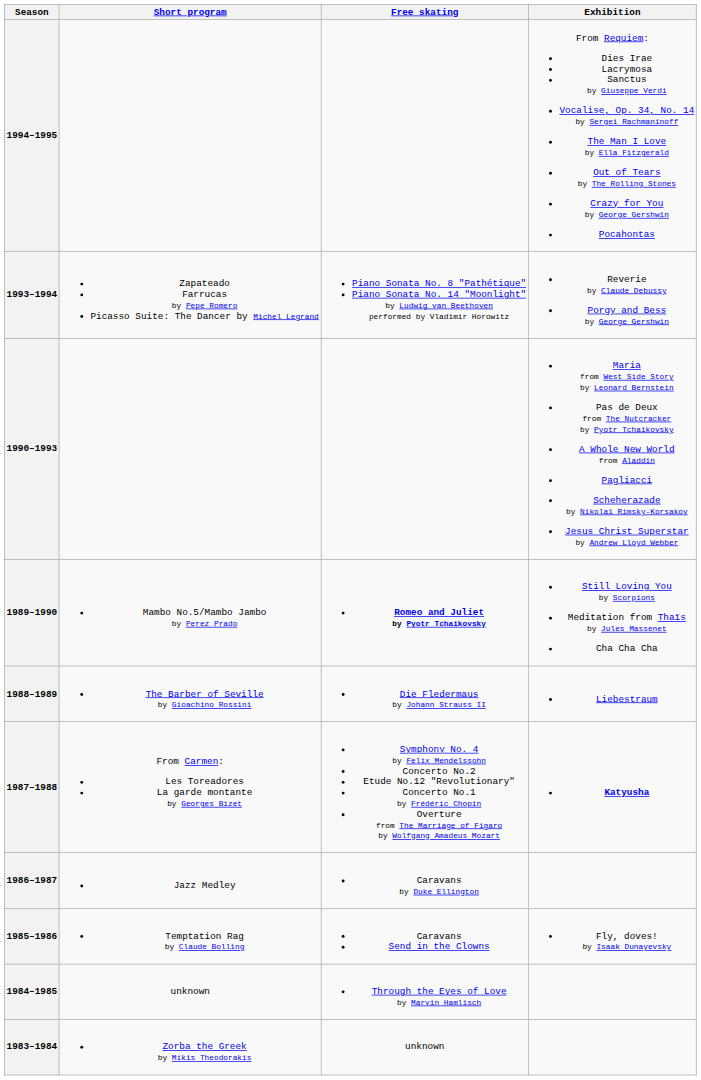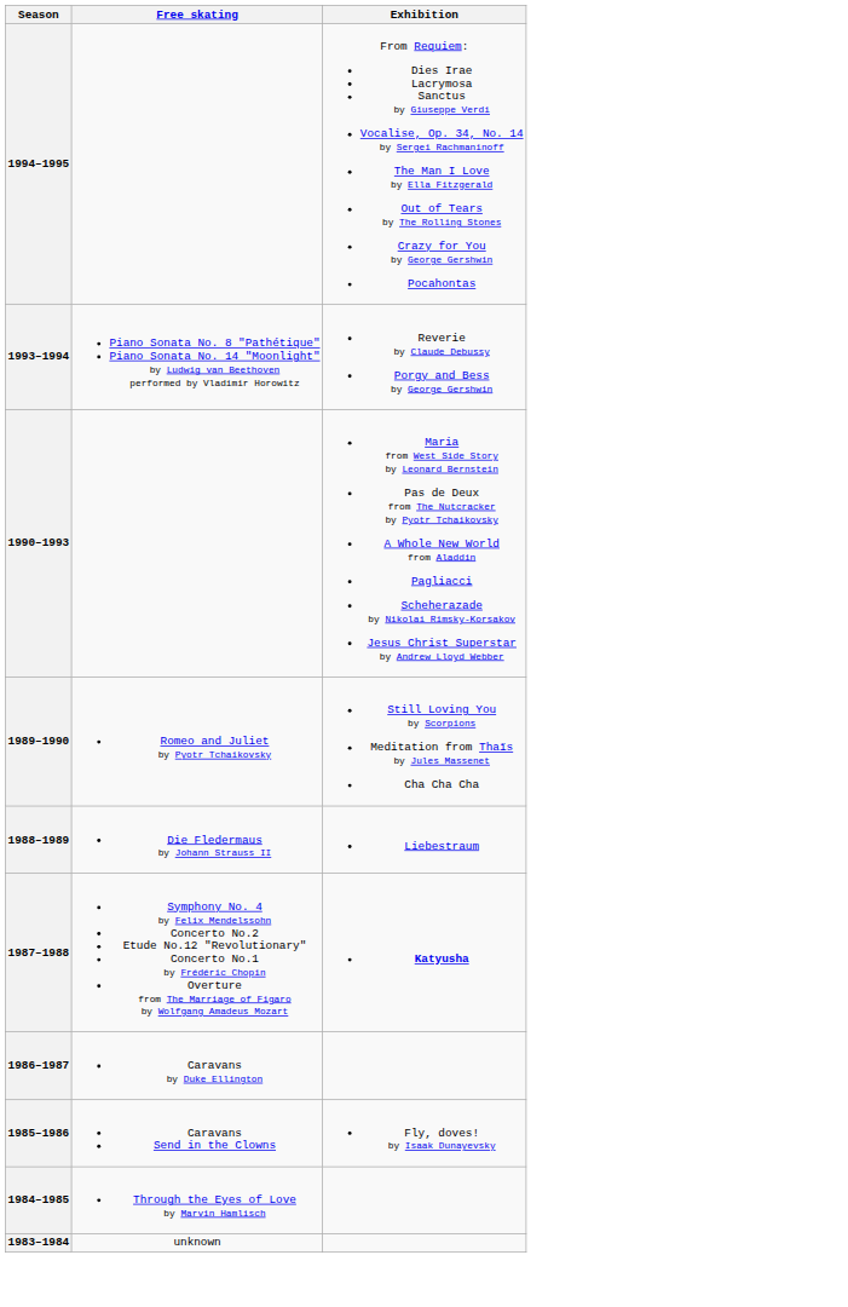 <table class="wikitable" style="text-align:center">
 <tr>
 <th>Season</th>
-<th><a href='#'>Short program</a></th>
 <th><a href='#'>Free skating</a></th>
 <th>Exhibition</th>
 </tr>
 <tr>
 <th>1994–1995</th>
 <td></td>
-<td></td>
 <td><br>From <a href='#'>Requiem</a>:<ul><li>Dies Irae</li><li>Lacrymosa</li><li>Sanctus <br><small> by <a href='#'>Giuseppe Verdi</a> </small></li></ul><ul><li><a href='#'>Vocalise, Op. 34, No. 14</a> <br><small> by <a href='#'>Sergei Rachmaninoff</a> </small></li></ul><ul><li><a href='#'>The Man I Love</a> <br><small> by <a href='#'>Ella Fitzgerald</a> </small></li></ul><ul><li><a href='#'>Out of Tears</a> <br><small> by <a href='#'>The Rolling Stones</a> </small></li></ul><ul><li><a href='#'>Crazy for You</a> <br><small> by <a href='#'>George Gershwin</a> </small></li></ul><ul><li><a href='#'>Pocahontas</a></li></ul></td>
 </tr>
 <tr>
 <th>1993–1994</th>
-<td><br><ul><li>Zapateado</li><li>Farrucas <br><small> by <a href='#'>Pepe Romero</a> </small></li><li>Picasso Suite: The Dancer by <small><a href='#'>Michel Legrand</a></small></li></ul></td>
 <td><br><ul><li><a href='#'>Piano Sonata No. 8 "Pathétique"</a></li><li><a href='#'>Piano Sonata No. 14 "Moonlight"</a> <br><small> by <a href='#'>Ludwig van Beethoven</a> <br> performed by Vladimir Horowitz </small></li></ul></td>
 <td><br><ul><li>Reverie <br><small> by <a href='#'>Claude Debussy</a> </small></li></ul><ul><li><a href='#'>Porgy and Bess</a> <br><small> by <a href='#'>George Gershwin</a> </small></li></ul></td>
 </tr>
 <tr>
 <th>1990–1993</th>
 <td></td>
-<td></td>
 <td><br><ul><li><a href='#'>Maria</a> <br><small> from <a href='#'>West Side Story</a> <br>by <a href='#'>Leonard Bernstein</a> </small></li></ul><ul><li>Pas de Deux <br><small> from <a href='#'>The Nutcracker</a> <br>by <a href='#'>Pyotr Tchaikovsky</a> </small></li></ul><ul><li><a href='#'>A Whole New World</a> <br><small> from <a href='#'>Aladdin</a> </small></li></ul><ul><li><a href='#'>Pagliacci</a></li></ul><ul><li><a href='#'>Scheherazade</a> <br><small> by <a href='#'>Nikolai Rimsky-Korsakov</a> </small></li></ul><ul><li><a href='#'>Jesus Christ Superstar</a> <br><small> by <a href='#'>Andrew Lloyd Webber</a> </small></li></ul></td>
 </tr>
 <tr>
 <th>1989–1990</th>
-<td><br><ul><li>Mambo No.5/Mambo Jambo <br><small> by <a href='#'>Perez Prado</a> </small></li></ul></td>
-<td><strong><br><ul><li><a href='#'>Romeo and Juliet</a> <br><small> by <a href='#'>Pyotr Tchaikovsky</a> </small></li></ul></strong></td>
+<td><br><ul><li><a href='#'>Romeo and Juliet</a> <br><small> by <a href='#'>Pyotr Tchaikovsky</a> </small></li></ul></td>
 <td><br><ul><li><a href='#'>Still Loving You</a> <br> <small> by <a href='#'>Scorpions</a> </small></li></ul><ul><li>Meditation from <a href='#'>Thaïs</a> <br> <small> by <a href='#'>Jules Massenet</a> </small></li></ul><ul><li>Cha Cha Cha</li></ul></td>
 </tr>
 <tr>
 <th>1988–1989</th>
-<td><br><ul><li><a href='#'>The Barber of Seville</a> <br><small> by <a href='#'>Gioachino Rossini</a> </small></li></ul></td>
 <td><br><ul><li><a href='#'>Die Fledermaus</a> <br><small> by <a href='#'>Johann Strauss II</a> </small></li></ul></td>
 <td><br><ul><li><a href='#'>Liebestraum</a></li></ul></td>
 </tr>
 <tr>
 <th>1987–1988</th>
-<td>From <a href='#'>Carmen</a>:<br><ul><li>Les Toreadores</li><li>La garde montante <br><small> by <a href='#'>Georges Bizet</a> </small></li></ul></td>
 <td><br><ul><li><a href='#'>Symphony No. 4</a> <br><small> by <a href='#'>Felix Mendelssohn</a> </small></li><li>Concerto No.2</li><li>Etude No.12 "Revolutionary"</li><li>Concerto No.1 <br><small> by <a href='#'>Frédéric Chopin</a> </small></li><li>Overture <br><small> from <a href='#'>The Marriage of Figaro</a> <br> by <a href='#'>Wolfgang Amadeus Mozart</a> </small></li></ul></td>
 <td><strong><br><ul><li><a href='#'>Katyusha</a></li></ul></strong></td>
 </tr>
 <tr>
 <th>1986–1987</th>
-<td><br><ul><li>Jazz Medley</li></ul></td>
 <td><br><ul><li>Caravans <br><small> by <a href='#'>Duke Ellington</a> </small></li></ul></td>
 <td></td>
 </tr>
 <tr>
 <th>1985–1986</th>
-<td><br><ul><li>Temptation Rag <br><small> by <a href='#'>Claude Bolling</a> </small></li></ul></td>
 <td><br><ul><li>Caravans</li><li><a href='#'>Send in the Clowns</a></li></ul></td>
 <td><br><ul><li>Fly, doves! <br><small> by <a href='#'>Isaak Dunayevsky</a> </small></li></ul></td>
 </tr>
 <tr>
 <th>1984–1985</th>
-<td align="center">unknown</td>
 <td><br><ul><li><a href='#'>Through the Eyes of Love</a> <br><small> by <a href='#'>Marvin Hamlisch</a> </small></li></ul></td>
 <td></td>
 </tr>
 <tr>
 <th>1983–1984</th>
-<td><br><ul><li><a href='#'>Zorba the Greek</a> <br><small> by <a href='#'>Míkis Theodorakis</a> </small></li></ul></td>
 <td align="center">unknown</td>
 <td></td>
 </tr>
 </table>
